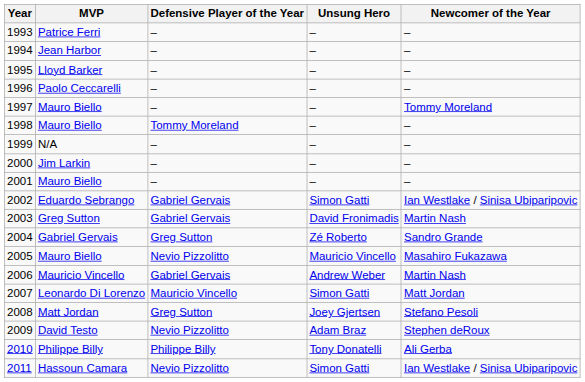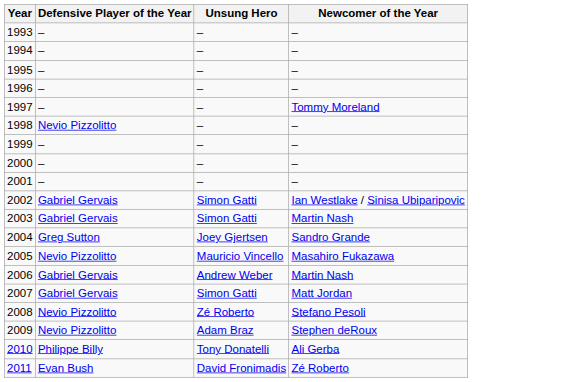 <table class="wikitable" style="font-size:97%; text-align:left;">
 <tr>
 <th>Year</th>
-<th>MVP</th>
 <th>Defensive Player of the Year</th>
 <th>Unsung Hero</th>
 <th>Newcomer of the Year</th>
 </tr>
 <tr>
 <td>1993</td>
-<td style="text-align:left;"> <a href='#'>Patrice Ferri</a></td>
 <td>–</td>
 <td>–</td>
 <td>–</td>
 </tr>
 <tr>
 <td>1994</td>
-<td style="text-align:left;"> <a href='#'>Jean Harbor</a></td>
 <td>–</td>
 <td>–</td>
 <td>–</td>
 </tr>
 <tr>
 <td>1995</td>
-<td style="text-align:left;"> <a href='#'>Lloyd Barker</a></td>
 <td>–</td>
 <td>–</td>
 <td>–</td>
 </tr>
 <tr>
 <td>1996</td>
-<td style="text-align:left;"> <a href='#'>Paolo Ceccarelli</a></td>
 <td>–</td>
 <td>–</td>
 <td>–</td>
 </tr>
 <tr>
 <td>1997</td>
-<td style="text-align:left;"> <a href='#'>Mauro Biello</a></td>
 <td>–</td>
 <td>–</td>
 <td style="text-align:left;"> <a href='#'>Tommy Moreland</a></td>
 </tr>
 <tr>
 <td>1998</td>
-<td style="text-align:left;"> <a href='#'>Mauro Biello</a></td>
-<td style="text-align:left;"> <a href='#'>Tommy Moreland</a></td>
+<td style="text-align:left;"> <a href='#'>Nevio Pizzolitto</a></td>
 <td>–</td>
 <td>–</td>
 </tr>
 <tr>
 <td>1999</td>
-<td>N/A</td>
 <td>–</td>
 <td>–</td>
 <td>–</td>
 </tr>
 <tr>
 <td>2000</td>
-<td style="text-align:left;"> <a href='#'>Jim Larkin</a></td>
 <td>–</td>
 <td>–</td>
 <td>–</td>
 </tr>
 <tr>
 <td>2001</td>
-<td style="text-align:left;"> <a href='#'>Mauro Biello</a></td>
 <td>–</td>
 <td>–</td>
 <td>–</td>
 </tr>
 <tr>
 <td>2002</td>
-<td style="text-align:left;"> <a href='#'>Eduardo Sebrango</a></td>
 <td style="text-align:left;"> <a href='#'>Gabriel Gervais</a></td>
 <td style="text-align:left;"> <a href='#'>Simon Gatti</a></td>
 <td style="text-align:left;"> <a href='#'>Ian Westlake</a> /  <a href='#'>Sinisa Ubiparipovic</a></td>
 </tr>
 <tr>
 <td>2003</td>
-<td style="text-align:left;"> <a href='#'>Greg Sutton</a></td>
 <td style="text-align:left;"> <a href='#'>Gabriel Gervais</a></td>
-<td style="text-align:left;"> <a href='#'>David Fronimadis</a></td>
+<td style="text-align:left;"> <a href='#'>Simon Gatti</a></td>
 <td style="text-align:left;"> <a href='#'>Martin Nash</a></td>
 </tr>
 <tr>
 <td>2004</td>
-<td style="text-align:left;"> <a href='#'>Gabriel Gervais</a></td>
 <td style="text-align:left;"> <a href='#'>Greg Sutton</a></td>
-<td style="text-align:left;"> <a href='#'>Zé Roberto</a></td>
+<td style="text-align:left;"> <a href='#'>Joey Gjertsen</a></td>
 <td style="text-align:left;"> <a href='#'>Sandro Grande</a></td>
 </tr>
 <tr>
 <td>2005</td>
-<td style="text-align:left;"> <a href='#'>Mauro Biello</a></td>
 <td style="text-align:left;"> <a href='#'>Nevio Pizzolitto</a></td>
 <td style="text-align:left;"> <a href='#'>Mauricio Vincello</a></td>
 <td style="text-align:left;"> <a href='#'>Masahiro Fukazawa</a></td>
 </tr>
 <tr>
 <td>2006</td>
-<td style="text-align:left;"> <a href='#'>Mauricio Vincello</a></td>
 <td style="text-align:left;"> <a href='#'>Gabriel Gervais</a></td>
 <td style="text-align:left;"> <a href='#'>Andrew Weber</a></td>
 <td style="text-align:left;"> <a href='#'>Martin Nash</a></td>
 </tr>
 <tr>
 <td>2007</td>
-<td style="text-align:left;"> <a href='#'>Leonardo Di Lorenzo</a></td>
-<td style="text-align:left;"> <a href='#'>Mauricio Vincello</a></td>
+<td style="text-align:left;"> <a href='#'>Gabriel Gervais</a></td>
 <td style="text-align:left;"> <a href='#'>Simon Gatti</a></td>
 <td style="text-align:left;"> <a href='#'>Matt Jordan</a></td>
 </tr>
 <tr>
 <td>2008</td>
-<td style="text-align:left;"> <a href='#'>Matt Jordan</a></td>
-<td style="text-align:left;"> <a href='#'>Greg Sutton</a></td>
-<td style="text-align:left;"> <a href='#'>Joey Gjertsen</a></td>
+<td style="text-align:left;"> <a href='#'>Nevio Pizzolitto</a></td>
+<td style="text-align:left;"> <a href='#'>Zé Roberto</a></td>
 <td style="text-align:left;"> <a href='#'>Stefano Pesoli</a></td>
 </tr>
 <tr>
 <td>2009</td>
-<td style="text-align:left;"> <a href='#'>David Testo</a></td>
 <td style="text-align:left;"> <a href='#'>Nevio Pizzolitto</a></td>
 <td style="text-align:left;"> <a href='#'>Adam Braz</a></td>
 <td style="text-align:left;"> <a href='#'>Stephen deRoux</a></td>
 </tr>
 <tr>
 <td><a href='#'>2010</a></td>
 <td style="text-align:left;"> <a href='#'>Philippe Billy</a></td>
-<td style="text-align:left;"> <a href='#'>Philippe Billy</a></td>
 <td style="text-align:left;"> <a href='#'>Tony Donatelli</a></td>
 <td style="text-align:left;"> <a href='#'>Ali Gerba</a></td>
 </tr>
 <tr>
 <td><a href='#'>2011</a></td>
-<td style="text-align:left;"> <a href='#'>Hassoun Camara</a></td>
-<td style="text-align:left;"> <a href='#'>Nevio Pizzolitto</a></td>
-<td style="text-align:left;"> <a href='#'>Simon Gatti</a></td>
-<td style="text-align:left;"> <a href='#'>Ian Westlake</a> /  <a href='#'>Sinisa Ubiparipovic</a></td>
+<td style="text-align:left;"> <a href='#'>Evan Bush</a></td>
+<td style="text-align:left;"> <a href='#'>David Fronimadis</a></td>
+<td style="text-align:left;"> <a href='#'>Zé Roberto</a></td>
 </tr>
 </table>
